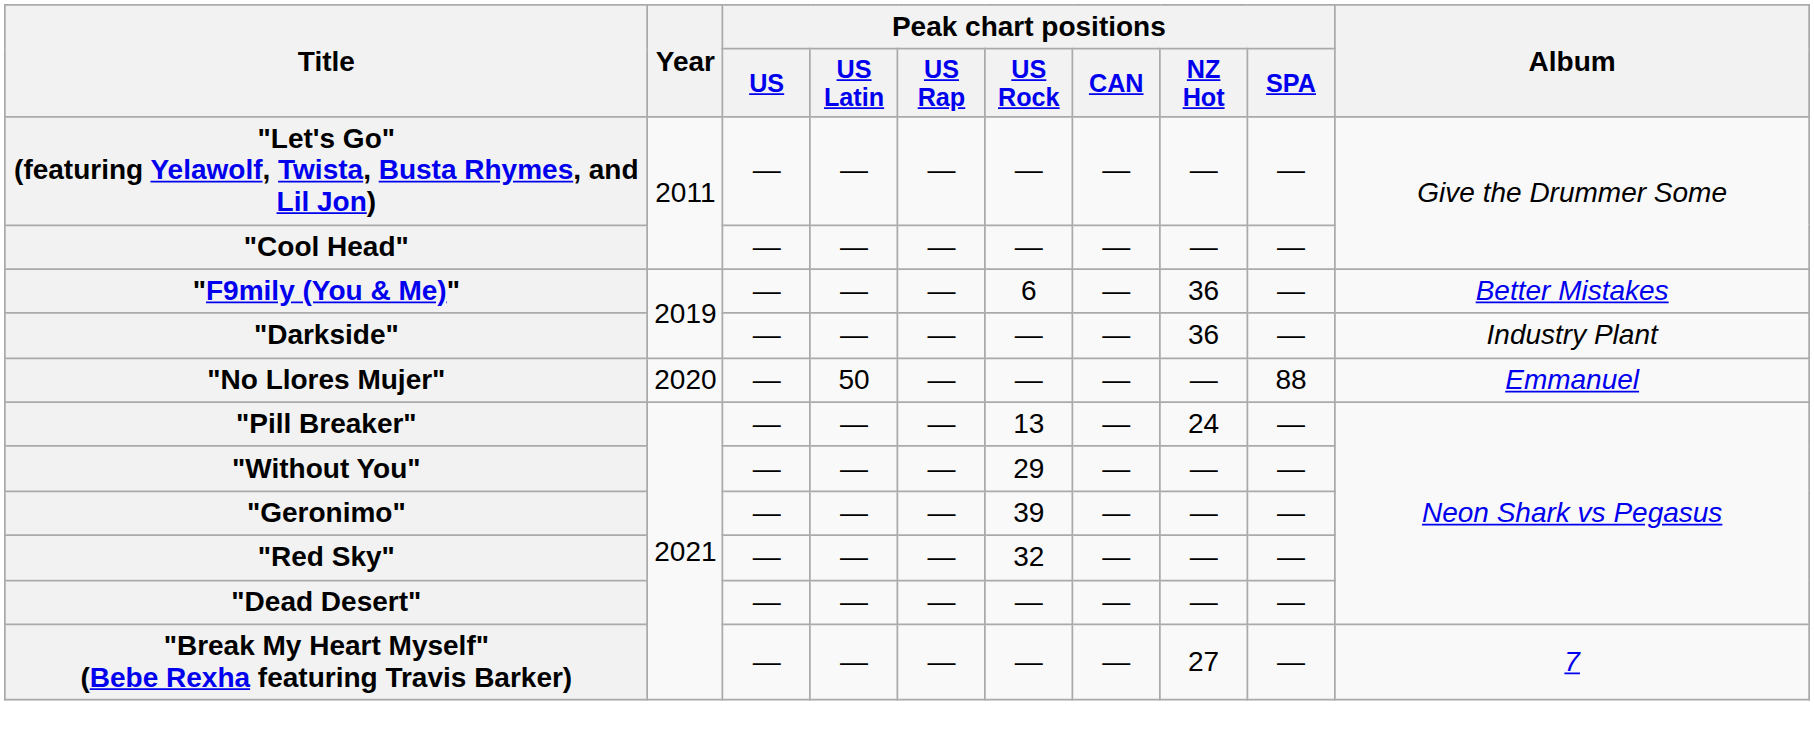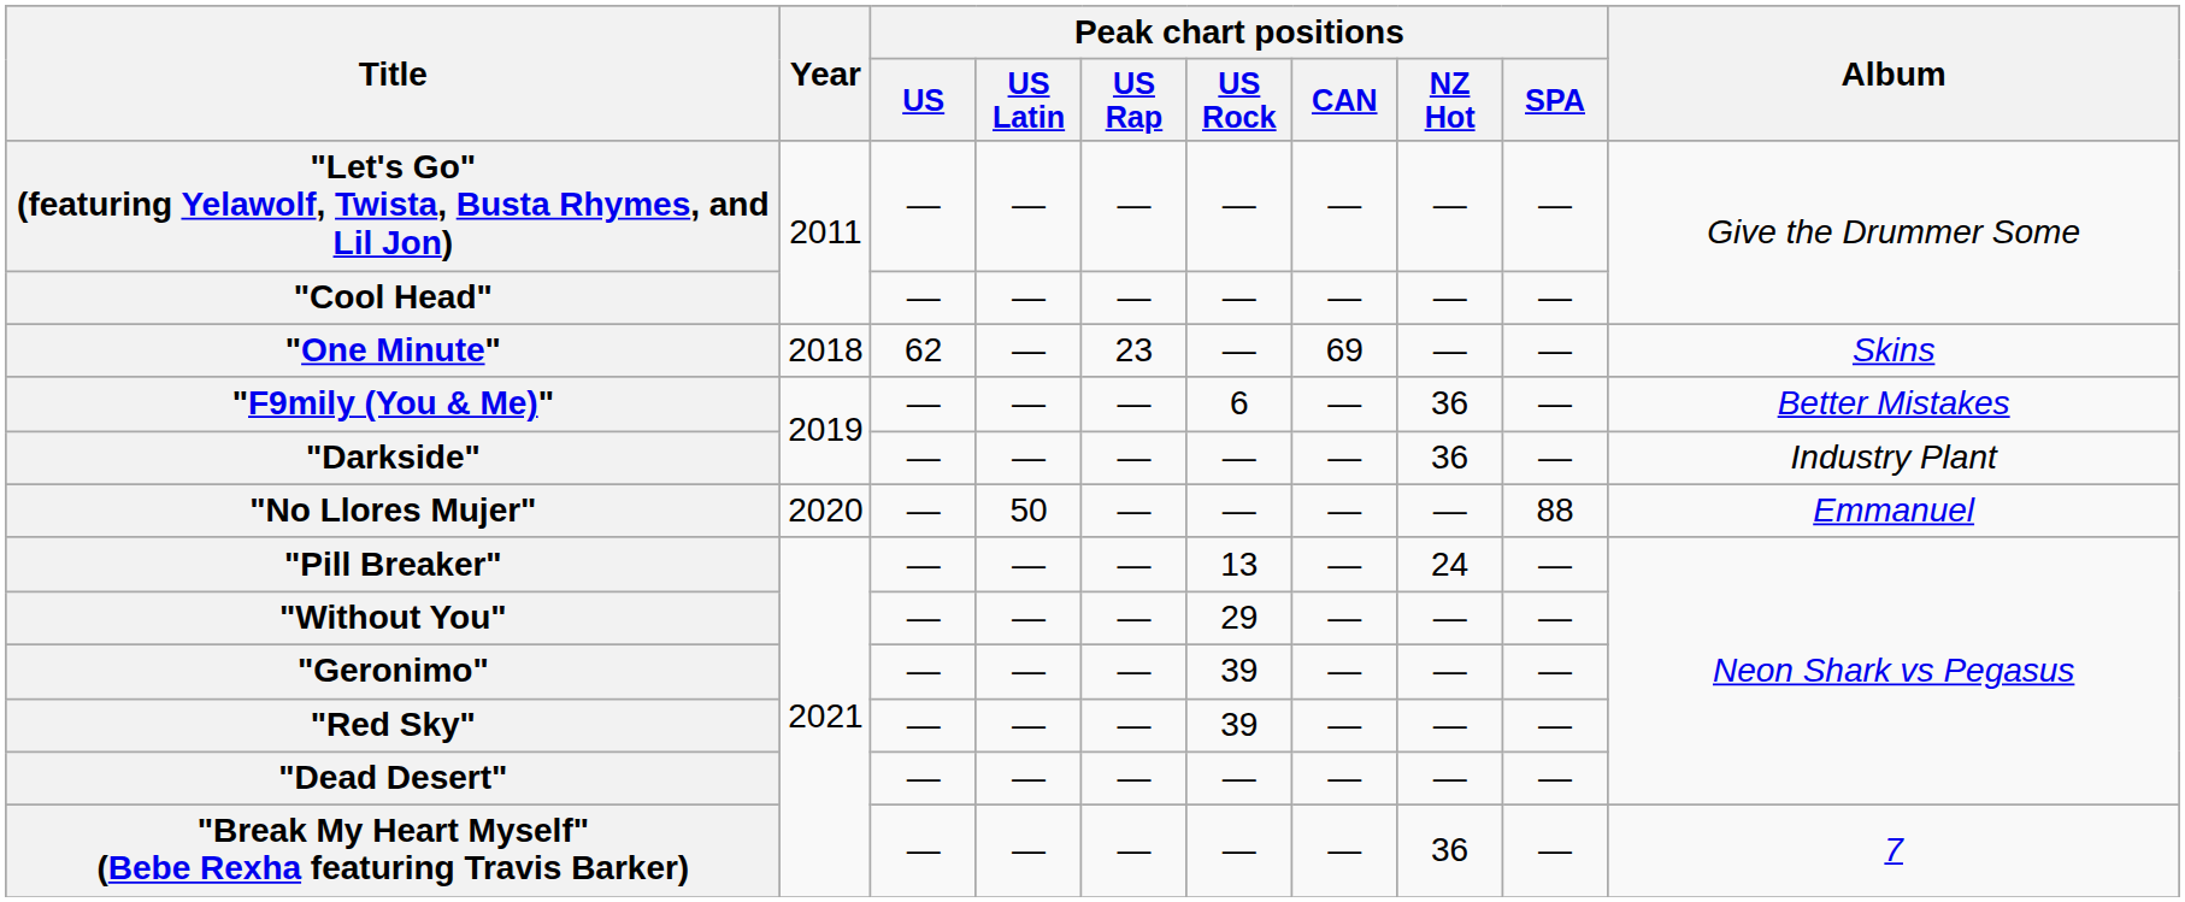 <table class="wikitable plainrowheaders" style="text-align:center;">
 <tr>
 <th scope="col" rowspan="2" style="width:22.5em;">Title</th>
 <th scope="col" rowspan="2" style="width:1em;">Year</th>
 <th scope="col" colspan="7">Peak chart positions</th>
 <th scope="col" rowspan="2" style="width:16.5em;">Album</th>
 </tr>
 <tr>
 <th scope="col" style="width:3em;font-size:90%;"><a href='#'>US</a><br></th>
 <th scope="col" style="width:3em;font-size:90%;"><a href='#'>US<br>Latin</a><br></th>
 <th scope="col" style="width:3em;font-size:90%;"><a href='#'>US<br>Rap</a><br></th>
 <th scope="col" style="width:3em;font-size:90%;"><a href='#'>US<br>Rock</a><br></th>
 <th scope="col" style="width:3em;font-size:90%;"><a href='#'>CAN</a><br></th>
 <th scope="col" style="width:3em;font-size:90%;"><a href='#'>NZ<br>Hot</a><br></th>
 <th scope="col" style="width:3em;font-size:90%;"><a href='#'>SPA</a><br></th>
 </tr>
 <tr>
 <th scope="row">"Let's Go" <br><span>(featuring <a href='#'>Yelawolf</a>, <a href='#'>Twista</a>, <a href='#'>Busta Rhymes</a>, and <a href='#'>Lil Jon</a>)</span></th>
 <td rowspan="2">2011</td>
 <td>—</td>
 <td>—</td>
 <td>—</td>
 <td>—</td>
 <td>—</td>
 <td>—</td>
 <td>—</td>
 <td rowspan="2"><em>Give the Drummer Some</em></td>
 </tr>
 <tr>
 <th scope="row">"Cool Head"<br></th>
 <td>—</td>
 <td>—</td>
 <td>—</td>
 <td>—</td>
 <td>—</td>
 <td>—</td>
 <td>—</td>
+</tr>
+<tr>
+<th scope="row">"<a href='#'>One Minute</a>"<br></th>
+<td>2018</td>
+<td>62</td>
+<td>—</td>
+<td>23</td>
+<td>—</td>
+<td>69</td>
+<td>—</td>
+<td>—</td>
+<td><em><a href='#'>Skins</a></em></td>
 </tr>
 <tr>
 <th scope="row">"<a href='#'>F9mily (You & Me)</a>"<br></th>
 <td rowspan="2">2019</td>
 <td>—</td>
 <td>—</td>
 <td>—</td>
 <td>6</td>
 <td>—</td>
 <td>36</td>
 <td>—</td>
 <td><em><a href='#'>Better Mistakes</a></em></td>
 </tr>
 <tr>
 <th scope="row">"Darkside"<br></th>
 <td>—</td>
 <td>—</td>
 <td>—</td>
 <td>—</td>
 <td>—</td>
 <td>36</td>
 <td>—</td>
 <td><em>Industry Plant</em></td>
 </tr>
 <tr>
 <th scope="row">"No Llores Mujer"<br></th>
 <td>2020</td>
 <td>—</td>
 <td>50</td>
 <td>—</td>
 <td>—</td>
 <td>—</td>
 <td>—</td>
 <td>88</td>
 <td><em><a href='#'>Emmanuel</a></em></td>
 </tr>
 <tr>
 <th scope="row">"Pill Breaker"<br></th>
 <td rowspan="6">2021</td>
 <td>—</td>
 <td>—</td>
 <td>—</td>
 <td>13</td>
 <td>—</td>
 <td>24</td>
 <td>—</td>
 <td rowspan="5"><em><a href='#'>Neon Shark vs Pegasus</a></em></td>
 </tr>
 <tr>
 <th scope="row">"Without You"<br></th>
 <td>—</td>
 <td>—</td>
 <td>—</td>
 <td>29</td>
 <td>—</td>
 <td>—</td>
 <td>—</td>
 </tr>
 <tr>
 <th scope="row">"Geronimo"<br></th>
 <td>—</td>
 <td>—</td>
 <td>—</td>
 <td>39</td>
 <td>—</td>
 <td>—</td>
 <td>—</td>
 </tr>
 <tr>
 <th scope="row">"Red Sky"<br></th>
 <td>—</td>
 <td>—</td>
 <td>—</td>
-<td>32</td>
+<td>39</td>
 <td>—</td>
 <td>—</td>
 <td>—</td>
 </tr>
 <tr>
 <th scope="row">"Dead Desert"<br></th>
 <td>—</td>
 <td>—</td>
 <td>—</td>
 <td>—</td>
 <td>—</td>
 <td>—</td>
 <td>—</td>
 </tr>
 <tr>
 <th scope="row">"Break My Heart Myself" <br><span>(<a href='#'>Bebe Rexha</a> featuring Travis Barker)</span></th>
 <td>—</td>
 <td>—</td>
 <td>—</td>
 <td>—</td>
 <td>—</td>
-<td>27</td>
+<td>36</td>
 <td>—</td>
 <td><em><a href='#'>7</a></em></td>
 </tr>
 </table>
